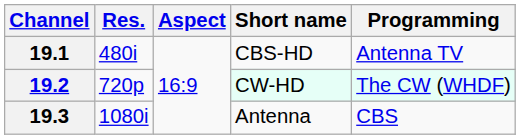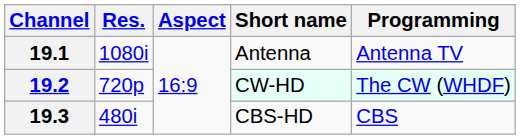 <table class="wikitable">
 <tr>
 <th scope = "col"><a href='#'>Channel</a></th>
 <th scope = "col"><a href='#'>Res.</a></th>
 <th scope = "col"><a href='#'>Aspect</a></th>
 <th scope = "col">Short name</th>
 <th scope = "col">Programming</th>
 </tr>
 <tr>
 <th scope = "row">19.1</th>
-<td><a href='#'>480i</a></td>
+<td><a href='#'>1080i</a></td>
 <td rowspan="3"><a href='#'>16:9</a></td>
-<td>CBS-HD</td>
+<td>Antenna</td>
 <td><a href='#'>Antenna TV</a></td>
 </tr>
 <tr>
 <th scope = "row"><a href='#'>19.2</a></th>
 <td><a href='#'>720p</a></td>
 <td style="background-color: #E6FFF7;">CW-HD</td>
 <td style="background-color: #E6FFF7;"><a href='#'>The CW</a> (<a href='#'>WHDF</a>)</td>
 </tr>
 <tr>
 <th scope = "row">19.3</th>
-<td><a href='#'>1080i</a></td>
-<td>Antenna</td>
+<td><a href='#'>480i</a></td>
+<td>CBS-HD</td>
 <td><a href='#'>CBS</a></td>
 </tr>
 </table>
